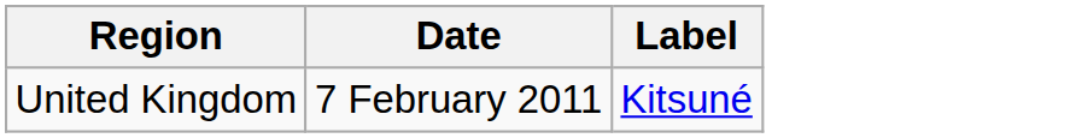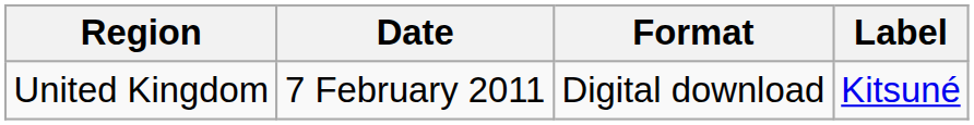 <table class=wikitable>
 <tr>
 <th scope="col">Region</th>
 <th scope="col">Date</th>
+<th scope="col">Format</th>
 <th scope="col">Label</th>
 </tr>
 <tr>
 <td>United Kingdom</td>
 <td>7 February 2011</td>
+<td>Digital download</td>
 <td><a href='#'>Kitsuné</a></td>
 </tr>
 </table>
